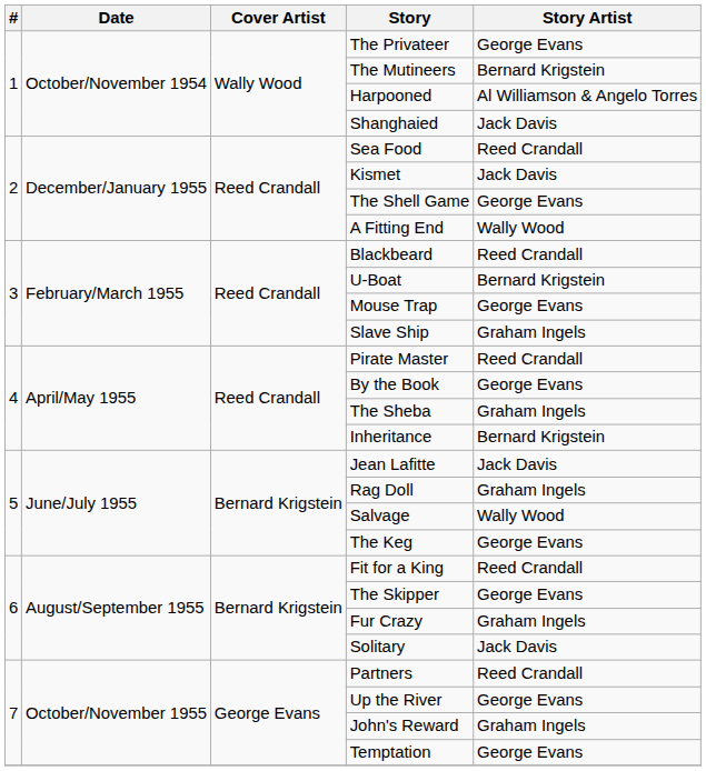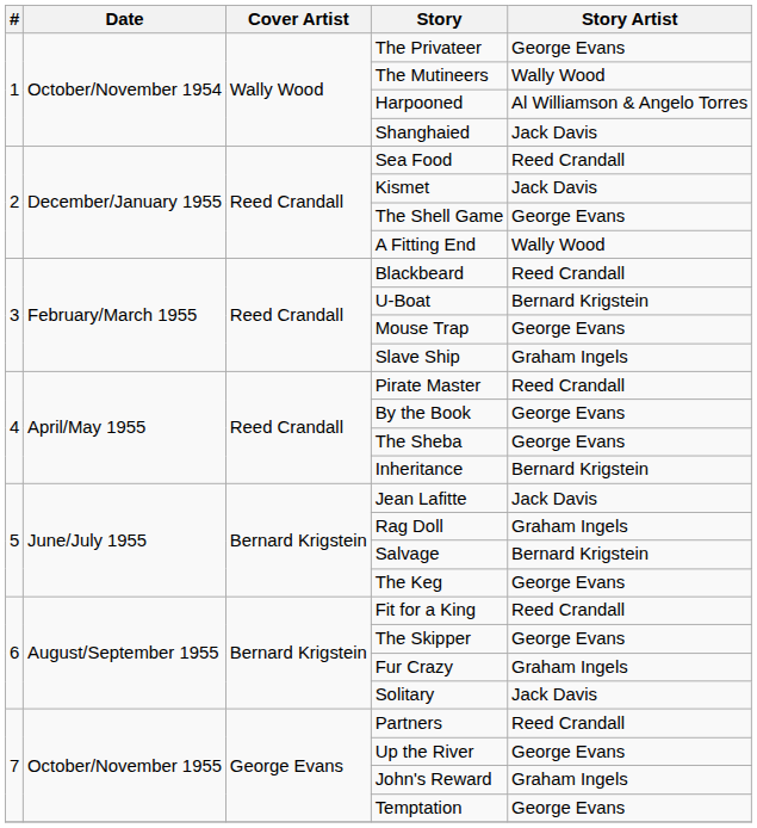 <table class="wikitable">
 <tr>
 <th>#</th>
 <th>Date</th>
 <th>Cover Artist</th>
 <th>Story</th>
 <th>Story Artist</th>
 </tr>
 <tr>
 <td rowspan="4">1</td>
 <td rowspan="4">October/November 1954</td>
 <td rowspan="4">Wally Wood</td>
 <td>The Privateer</td>
 <td>George Evans</td>
 </tr>
 <tr>
 <td>The Mutineers</td>
-<td>Bernard Krigstein</td>
+<td>Wally Wood</td>
 </tr>
 <tr>
 <td>Harpooned</td>
 <td>Al Williamson & Angelo Torres</td>
 </tr>
 <tr>
 <td>Shanghaied</td>
 <td>Jack Davis</td>
 </tr>
 <tr>
 <td rowspan="4">2</td>
 <td rowspan="4">December/January 1955</td>
 <td rowspan="4">Reed Crandall</td>
 <td>Sea Food</td>
 <td>Reed Crandall</td>
 </tr>
 <tr>
 <td>Kismet</td>
 <td>Jack Davis</td>
 </tr>
 <tr>
 <td>The Shell Game</td>
 <td>George Evans</td>
 </tr>
 <tr>
 <td>A Fitting End</td>
 <td>Wally Wood</td>
 </tr>
 <tr>
 <td rowspan="4">3</td>
 <td rowspan="4">February/March 1955</td>
 <td rowspan="4">Reed Crandall</td>
 <td>Blackbeard</td>
 <td>Reed Crandall</td>
 </tr>
 <tr>
 <td>U-Boat</td>
 <td>Bernard Krigstein</td>
 </tr>
 <tr>
 <td>Mouse Trap</td>
 <td>George Evans</td>
 </tr>
 <tr>
 <td>Slave Ship</td>
 <td>Graham Ingels</td>
 </tr>
 <tr>
 <td rowspan="4">4</td>
 <td rowspan="4">April/May 1955</td>
 <td rowspan="4">Reed Crandall</td>
 <td>Pirate Master</td>
 <td>Reed Crandall</td>
 </tr>
 <tr>
 <td>By the Book</td>
 <td>George Evans</td>
 </tr>
 <tr>
 <td>The Sheba</td>
-<td>Graham Ingels</td>
+<td>George Evans</td>
 </tr>
 <tr>
 <td>Inheritance</td>
 <td>Bernard Krigstein</td>
 </tr>
 <tr>
 <td rowspan="4">5</td>
 <td rowspan="4">June/July 1955</td>
 <td rowspan="4">Bernard Krigstein</td>
 <td>Jean Lafitte</td>
 <td>Jack Davis</td>
 </tr>
 <tr>
 <td>Rag Doll</td>
 <td>Graham Ingels</td>
 </tr>
 <tr>
 <td>Salvage</td>
-<td>Wally Wood</td>
+<td>Bernard Krigstein</td>
 </tr>
 <tr>
 <td>The Keg</td>
 <td>George Evans</td>
 </tr>
 <tr>
 <td rowspan="4">6</td>
 <td rowspan="4">August/September 1955</td>
 <td rowspan="4">Bernard Krigstein</td>
 <td>Fit for a King</td>
 <td>Reed Crandall</td>
 </tr>
 <tr>
 <td>The Skipper</td>
 <td>George Evans</td>
 </tr>
 <tr>
 <td>Fur Crazy</td>
 <td>Graham Ingels</td>
 </tr>
 <tr>
 <td>Solitary</td>
 <td>Jack Davis</td>
 </tr>
 <tr>
 <td rowspan="4">7</td>
 <td rowspan="4">October/November 1955</td>
 <td rowspan="4">George Evans</td>
 <td>Partners</td>
 <td>Reed Crandall</td>
 </tr>
 <tr>
 <td>Up the River</td>
 <td>George Evans</td>
 </tr>
 <tr>
 <td>John's Reward</td>
 <td>Graham Ingels</td>
 </tr>
 <tr>
 <td>Temptation</td>
 <td>George Evans</td>
 </tr>
 <tr>
 </tr>
 </table>
